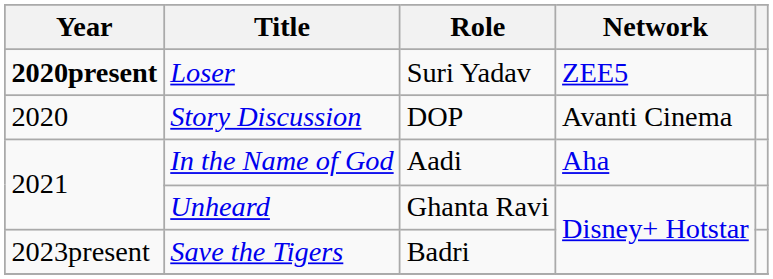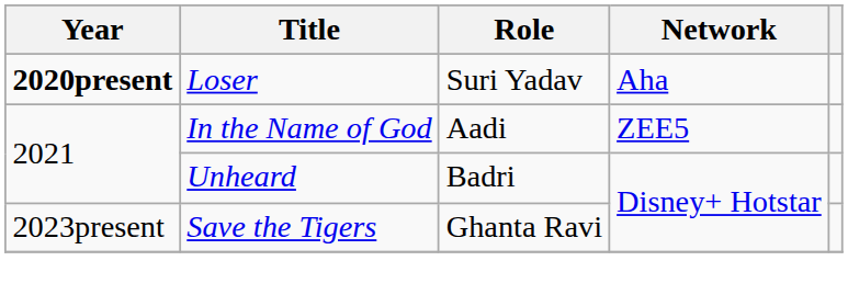 <table class="wikitable sortable">
 <tr>
 <th>Year</th>
 <th>Title</th>
 <th>Role</th>
 <th>Network</th>
 <th class="unsortable" ></th>
 </tr>
 <tr>
 <td><strong>2020present</strong></td>
 <td><em><a href='#'>Loser</a></em></td>
 <td>Suri Yadav</td>
-<td><a href='#'>ZEE5</a></td>
-<td></td>
-</tr>
-<tr>
-<td>2020</td>
-<td><em><a href='#'>Story Discussion</a></em></td>
-<td>DOP</td>
-<td>Avanti Cinema</td>
+<td><a href='#'>Aha</a></td>
 <td></td>
 </tr>
 <tr>
 <td rowspan="2">2021</td>
 <td><a href='#'><em>In the Name of God</em></a></td>
 <td>Aadi</td>
-<td><a href='#'>Aha</a></td>
+<td><a href='#'>ZEE5</a></td>
 <td></td>
 </tr>
 <tr>
 <td><em><a href='#'>Unheard</a></em></td>
-<td>Ghanta Ravi</td>
+<td>Badri</td>
 <td rowspan="2"><a href='#'>Disney+ Hotstar</a></td>
 <td></td>
 </tr>
 <tr>
 <td>2023present</td>
 <td><em><a href='#'>Save the Tigers</a></em></td>
-<td>Badri</td>
+<td>Ghanta Ravi</td>
 <td></td>
 </tr>
 <tr>
 </tr>
 </table>
